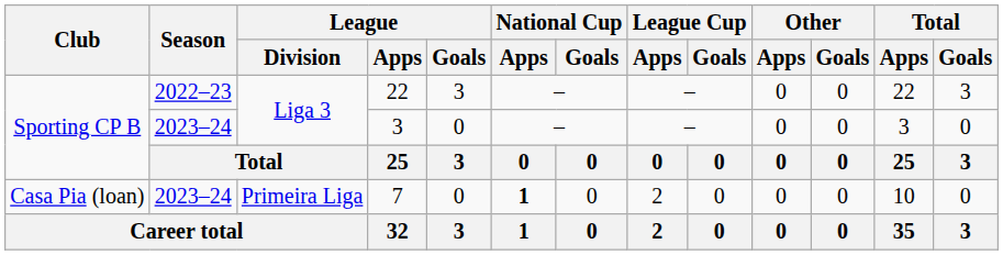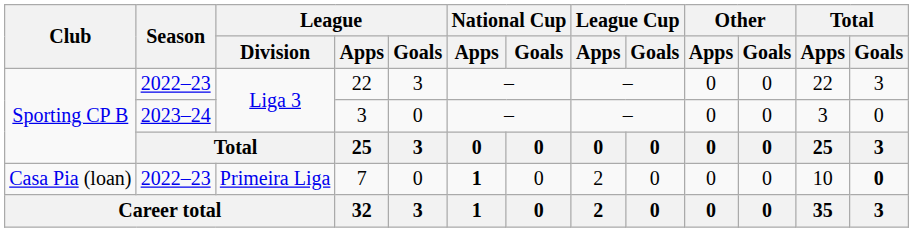 <table class=wikitable style=text-align:center>
 <tr>
 <th rowspan=2>Club</th>
 <th rowspan=2>Season</th>
 <th colspan=3>League</th>
 <th colspan=2>National Cup</th>
 <th colspan=2>League Cup</th>
 <th colspan=2>Other</th>
 <th colspan=2>Total</th>
 </tr>
 <tr>
 <th>Division</th>
 <th>Apps</th>
 <th>Goals</th>
 <th>Apps</th>
 <th>Goals</th>
 <th>Apps</th>
 <th>Goals</th>
 <th>Apps</th>
 <th>Goals</th>
 <th>Apps</th>
 <th>Goals</th>
 </tr>
 <tr>
 <td rowspan="3"><a href='#'>Sporting CP B</a></td>
 <td><a href='#'>2022–23</a></td>
 <td rowspan="2"><a href='#'>Liga 3</a></td>
 <td>22</td>
 <td>3</td>
 <td colspan="2">–</td>
 <td colspan="2">–</td>
 <td>0</td>
 <td>0</td>
 <td>22</td>
 <td>3</td>
 </tr>
 <tr>
 <td><a href='#'>2023–24</a></td>
 <td>3</td>
 <td>0</td>
 <td colspan="2">–</td>
 <td colspan="2">–</td>
 <td>0</td>
 <td>0</td>
 <td>3</td>
 <td>0</td>
 </tr>
 <tr>
 <th colspan="2"><strong>Total</strong></th>
 <th>25</th>
 <th>3</th>
 <th>0</th>
 <th>0</th>
 <th>0</th>
 <th>0</th>
 <th>0</th>
 <th>0</th>
 <th>25</th>
 <th>3</th>
 </tr>
 <tr>
 <td><a href='#'>Casa Pia</a> (loan)</td>
-<td><a href='#'>2023–24</a></td>
+<td><a href='#'>2022–23</a></td>
 <td><a href='#'>Primeira Liga</a></td>
 <td>7</td>
 <td>0</td>
 <td><strong>1</strong></td>
 <td>0</td>
 <td>2</td>
 <td>0</td>
 <td>0</td>
 <td>0</td>
 <td>10</td>
-<td>0</td>
+<td><strong>0</strong></td>
 </tr>
 <tr>
 <th colspan="3"><strong>Career total</strong></th>
 <th>32</th>
 <th>3</th>
 <th>1</th>
 <th>0</th>
 <th>2</th>
 <th>0</th>
 <th>0</th>
 <th>0</th>
 <th>35</th>
 <th>3</th>
 </tr>
 </table>
